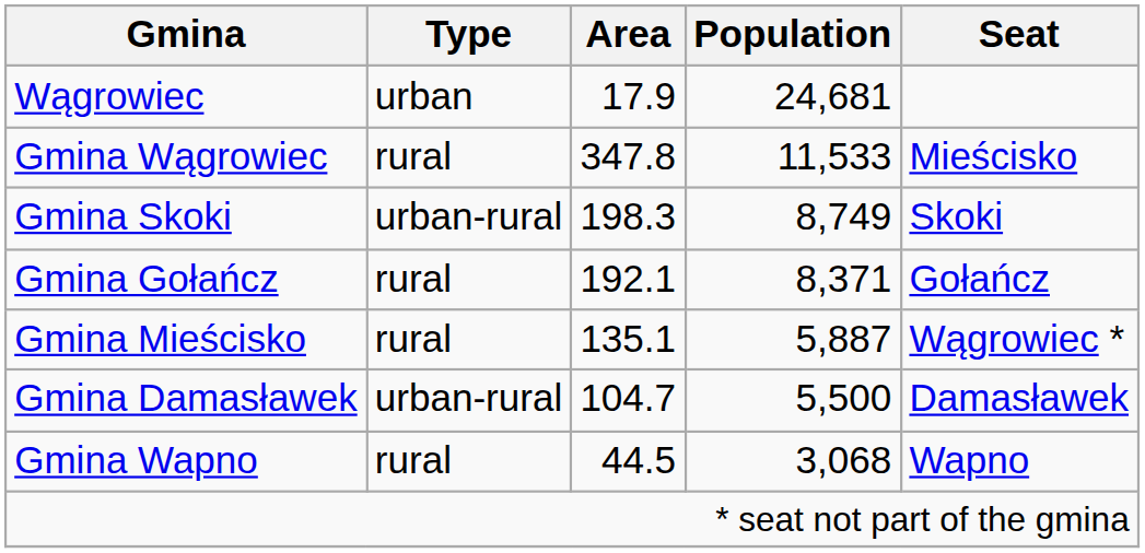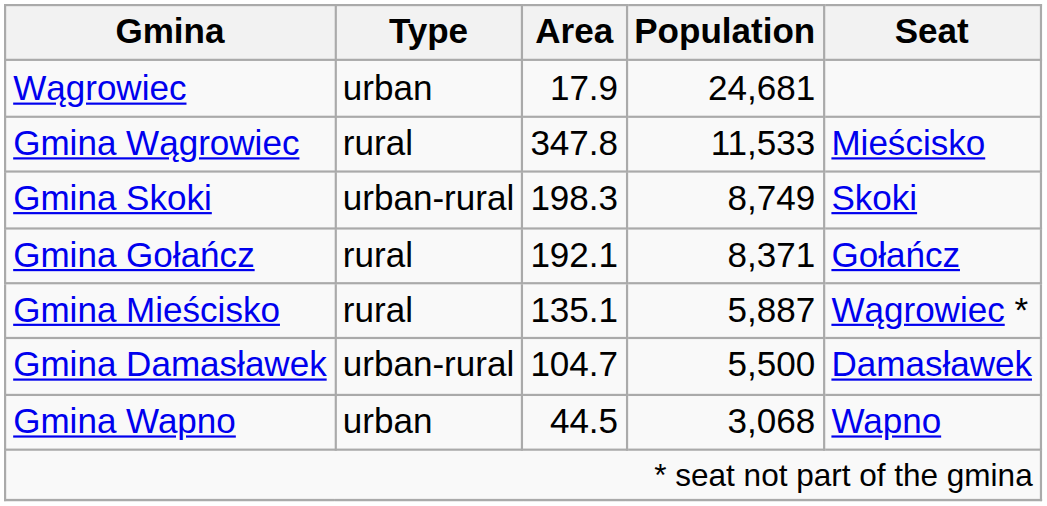 <table class="wikitable">
 <tr>
 <th>Gmina</th>
 <th>Type</th>
 <th>Area<br></th>
 <th>Population<br></th>
 <th>Seat</th>
 </tr>
 <tr>
 <td><a href='#'>Wągrowiec</a></td>
 <td>urban</td>
 <td style="text-align:right;">17.9</td>
 <td style="text-align:right;">24,681</td>
 <td> </td>
 </tr>
 <tr>
 <td><a href='#'>Gmina Wągrowiec</a></td>
 <td>rural</td>
 <td style="text-align:right;">347.8</td>
 <td style="text-align:right;">11,533</td>
 <td><a href='#'>Mieścisko</a></td>
 </tr>
 <tr>
 <td><a href='#'>Gmina Skoki</a></td>
 <td>urban-rural</td>
 <td style="text-align:right;">198.3</td>
 <td style="text-align:right;">8,749</td>
 <td><a href='#'>Skoki</a></td>
 </tr>
 <tr>
 <td><a href='#'>Gmina Gołańcz</a></td>
 <td>rural</td>
 <td style="text-align:right;">192.1</td>
 <td style="text-align:right;">8,371</td>
 <td><a href='#'>Gołańcz</a></td>
 </tr>
 <tr>
 <td><a href='#'>Gmina Mieścisko</a></td>
 <td>rural</td>
 <td style="text-align:right;">135.1</td>
 <td style="text-align:right;">5,887</td>
 <td><a href='#'>Wągrowiec</a> *</td>
 </tr>
 <tr>
 <td><a href='#'>Gmina Damasławek</a></td>
 <td>urban-rural</td>
 <td style="text-align:right;">104.7</td>
 <td style="text-align:right;">5,500</td>
 <td><a href='#'>Damasławek</a></td>
 </tr>
 <tr>
 <td><a href='#'>Gmina Wapno</a></td>
-<td>rural</td>
+<td>urban</td>
 <td style="text-align:right;">44.5</td>
 <td style="text-align:right;">3,068</td>
 <td><a href='#'>Wapno</a></td>
 </tr>
 <tr>
 <td colspan=5 style="text-align:right;font-size:90%">* seat not part of the gmina</td>
 </tr>
 <tr>
 </tr>
 </table>
